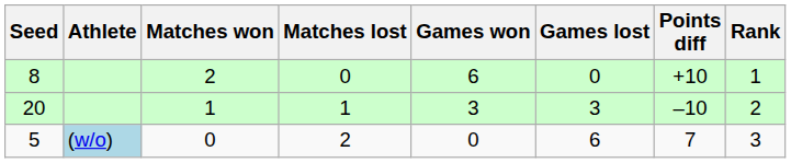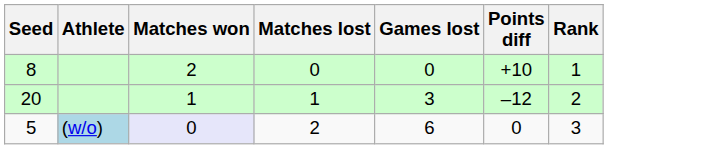 <table class="wikitable">
 <tr>
 <th>Seed</th>
 <th>Athlete</th>
 <th>Matches won</th>
 <th>Matches lost</th>
-<th>Games won</th>
 <th>Games lost</th>
 <th>Points<br>diff</th>
 <th>Rank</th>
 </tr>
 <tr bgcolor="#ccffcc">
 <td align="center">8</td>
 <td></td>
 <td align="center">2</td>
 <td align="center">0</td>
-<td align="center">6</td>
 <td align="center">0</td>
 <td align="center">+10</td>
 <td align="center">1</td>
 </tr>
 <tr bgcolor="#ccffcc">
 <td align="center">20</td>
 <td></td>
 <td align="center">1</td>
 <td align="center">1</td>
 <td align="center">3</td>
-<td align="center">3</td>
-<td align="center">–10</td>
+<td align="center">–12</td>
 <td align="center">2</td>
 </tr>
 <tr>
 <td align="center">5</td>
 <td style="background: lightblue;"> (<a href='#'>w/o</a>)</td>
+<td align="center" style="background: lavender;">0</td>
+<td align="center">2</td>
+<td align="center">6</td>
 <td align="center">0</td>
-<td align="center">2</td>
-<td align="center">0</td>
-<td align="center">6</td>
-<td align="center">7</td>
 <td align="center">3</td>
 </tr>
 </table>
